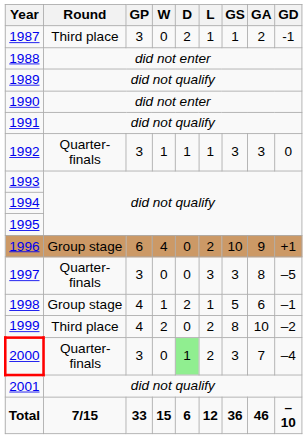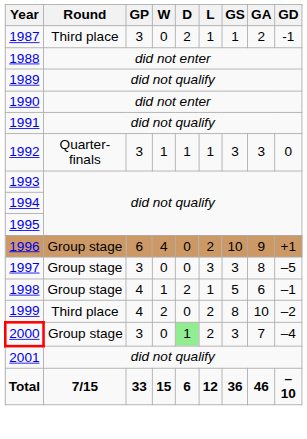 <table class="wikitable" style="text-align: center;">
 <tr>
 <th>Year</th>
 <th width="90">Round</th>
 <th width="20">GP</th>
 <th width="20">W</th>
 <th width="20">D</th>
 <th width="20">L</th>
 <th width="20">GS</th>
 <th width="20">GA</th>
 <th width="25">GD</th>
 </tr>
 <tr>
 <td> <a href='#'>1987</a></td>
 <td>Third place</td>
 <td>3</td>
 <td>0</td>
 <td>2</td>
 <td>1</td>
 <td>1</td>
 <td>2</td>
 <td>-1</td>
 </tr>
 <tr>
 <td> <a href='#'>1988</a></td>
 <td colspan=8><em>did not enter</em></td>
 </tr>
 <tr>
 <td> <a href='#'>1989</a></td>
 <td colspan=8><em>did not qualify</em></td>
 </tr>
 <tr>
 <td> <a href='#'>1990</a></td>
 <td colspan=8><em>did not enter</em></td>
 </tr>
 <tr>
 <td> <a href='#'>1991</a></td>
 <td colspan=8><em>did not qualify</em></td>
 </tr>
 <tr>
 <td> <a href='#'>1992</a></td>
 <td>Quarter-finals</td>
 <td>3</td>
 <td>1</td>
 <td>1</td>
 <td>1</td>
 <td>3</td>
 <td>3</td>
 <td>0</td>
 </tr>
 <tr>
 <td> <a href='#'>1993</a></td>
 <td rowspan=3 colspan=8><em>did not qualify</em></td>
 </tr>
 <tr>
 <td> <a href='#'>1994</a></td>
 </tr>
 <tr>
 <td> <a href='#'>1995</a></td>
 </tr>
 <tr style="background:#cc9966;">
 <td> <a href='#'>1996</a></td>
 <td>Group stage</td>
 <td>6</td>
 <td>4</td>
 <td>0</td>
 <td>2</td>
 <td>10</td>
 <td>9</td>
 <td>+1</td>
 </tr>
 <tr>
 <td> <a href='#'>1997</a></td>
-<td>Quarter-finals</td>
+<td>Group stage</td>
 <td>3</td>
 <td>0</td>
 <td>0</td>
 <td>3</td>
 <td>3</td>
 <td>8</td>
 <td>–5</td>
 </tr>
 <tr>
 <td> <a href='#'>1998</a></td>
 <td>Group stage</td>
 <td>4</td>
 <td>1</td>
 <td>2</td>
 <td>1</td>
 <td>5</td>
 <td>6</td>
 <td>–1</td>
 </tr>
 <tr>
 <td> <a href='#'>1999</a></td>
 <td>Third place</td>
 <td>4</td>
 <td>2</td>
 <td>0</td>
 <td>2</td>
 <td>8</td>
 <td>10</td>
 <td>–2</td>
 </tr>
 <tr>
 <td style="border: 3px solid red"> <a href='#'>2000</a></td>
-<td>Quarter-finals</td>
+<td>Group stage</td>
 <td>3</td>
 <td>0</td>
 <td style="background: lightgreen;">1</td>
 <td>2</td>
 <td>3</td>
 <td>7</td>
 <td>–4</td>
 </tr>
 <tr>
 <td> <a href='#'>2001</a></td>
 <td colspan=8><em>did not qualify</em></td>
 </tr>
 <tr>
 <td><strong>Total</strong></td>
 <td><strong>7/15</strong></td>
 <td><strong>33</strong></td>
 <td><strong>15</strong></td>
 <td><strong>6</strong></td>
 <td><strong>12</strong></td>
 <td><strong>36</strong></td>
 <td><strong>46</strong></td>
 <td><strong>–10</strong></td>
 </tr>
 </table>
